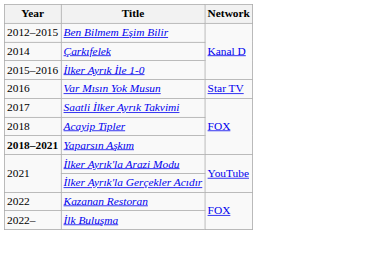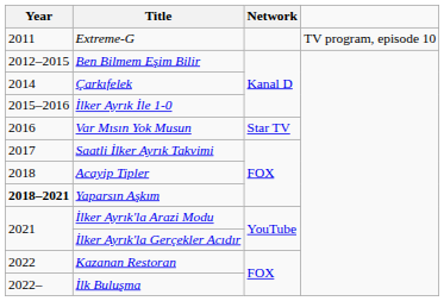 <table class="wikitable" style="font-size: 90%;">
 <tr>
 <th>Year</th>
 <th>Title</th>
 <th>Network</th>
+</tr>
+<tr>
+<td>2011</td>
+<td><em>Extreme-G</em></td>
+<td></td>
+<td>TV program, episode 10</td>
 </tr>
 <tr>
 <td>2012–2015</td>
 <td><em><a href='#'>Ben Bilmem Eşim Bilir</a></em></td>
 <td rowspan="3"><a href='#'>Kanal D</a></td>
 </tr>
 <tr>
 <td>2014</td>
 <td><em><a href='#'>Çarkıfelek</a></em></td>
 </tr>
 <tr>
 <td>2015–2016</td>
 <td><em><a href='#'>İlker Ayrık İle 1-0</a></em></td>
 </tr>
 <tr>
 <td>2016</td>
 <td><em><a href='#'>Var Mısın Yok Musun</a></em></td>
 <td><a href='#'>Star TV</a></td>
 </tr>
 <tr>
 <td>2017</td>
 <td><em><a href='#'>Saatli İlker Ayrık Takvimi</a></em></td>
 <td rowspan="3"><a href='#'>FOX</a></td>
 </tr>
 <tr>
 <td>2018</td>
 <td><em><a href='#'>Acayip Tipler</a></em></td>
 </tr>
 <tr>
 <td><strong>2018–2021</strong></td>
 <td><em><a href='#'>Yaparsın Aşkım</a></em></td>
 </tr>
 <tr>
 <td rowspan="2">2021</td>
 <td><em><a href='#'>İlker Ayrık'la Arazi Modu</a></em></td>
 <td rowspan="2"><a href='#'>YouTube</a><br></td>
 </tr>
 <tr>
 <td><em><a href='#'>İlker Ayrık'la Gerçekler Acıdır</a></em></td>
 </tr>
 <tr>
 <td>2022</td>
 <td><em><a href='#'>Kazanan Restoran</a></em></td>
 <td rowspan="2"><a href='#'>FOX</a></td>
 </tr>
 <tr>
 <td>2022–</td>
 <td><em><a href='#'>İlk Buluşma</a></em></td>
 </tr>
 </table>
